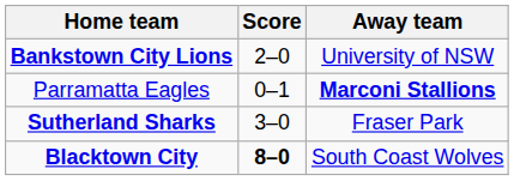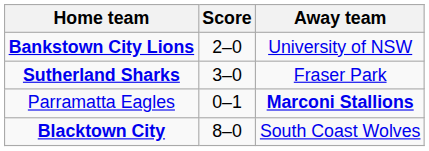 <table class="wikitable" style="text-align: center">
 <tr>
 <th>Home team</th>
 <th>Score</th>
 <th>Away team</th>
 </tr>
 <tr>
 <td><strong><a href='#'>Bankstown City Lions</a></strong></td>
 <td>2–0</td>
 <td><a href='#'>University of NSW</a></td>
 </tr>
 <tr>
+<td><strong><a href='#'>Sutherland Sharks</a></strong></td>
+<td>3–0</td>
+<td><a href='#'>Fraser Park</a></td>
+</tr>
+<tr>
 <td><a href='#'>Parramatta Eagles</a></td>
 <td>0–1</td>
 <td><strong><a href='#'>Marconi Stallions</a></strong></td>
 </tr>
 <tr>
-<td><strong><a href='#'>Sutherland Sharks</a></strong></td>
-<td>3–0</td>
-<td><a href='#'>Fraser Park</a></td>
-</tr>
-<tr>
 <td><strong><a href='#'>Blacktown City</a></strong></td>
-<td><strong>8–0</strong></td>
+<td>8–0</td>
 <td><a href='#'>South Coast Wolves</a></td>
 </tr>
 </table>
